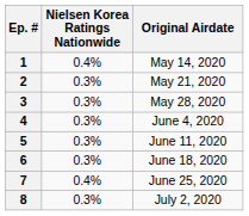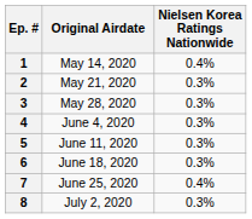 <table class="wikitable" style="text-align:center">
 <tr>
 <th rowspan=1 style="width:40px">Ep. #</th>
+<th style="width:135px">Original Airdate</th>
 <th width="110">Nielsen Korea Ratings Nationwide</th>
-<th style="width:135px">Original Airdate</th>
 </tr>
 <tr>
 <th>1</th>
+<td>May 14, 2020</td>
 <td>0.4%</td>
-<td>May 14, 2020</td>
 </tr>
 <tr>
 <th>2</th>
+<td>May 21, 2020</td>
 <td>0.3%</td>
-<td>May 21, 2020</td>
 </tr>
 <tr>
 <th>3</th>
+<td>May 28, 2020</td>
 <td>0.3%</td>
-<td>May 28, 2020</td>
 </tr>
 <tr>
 <th>4</th>
+<td>June 4, 2020</td>
 <td>0.3%</td>
-<td>June 4, 2020</td>
 </tr>
 <tr>
 <th>5</th>
+<td>June 11, 2020</td>
 <td>0.3%</td>
-<td>June 11, 2020</td>
 </tr>
 <tr>
 <th>6</th>
+<td>June 18, 2020</td>
 <td>0.3%</td>
-<td>June 18, 2020</td>
 </tr>
 <tr>
 <th>7</th>
+<td>June 25, 2020</td>
 <td>0.4%</td>
-<td>June 25, 2020</td>
 </tr>
 <tr>
 <th>8</th>
+<td>July 2, 2020</td>
 <td>0.3%</td>
-<td>July 2, 2020</td>
 </tr>
 </table>
